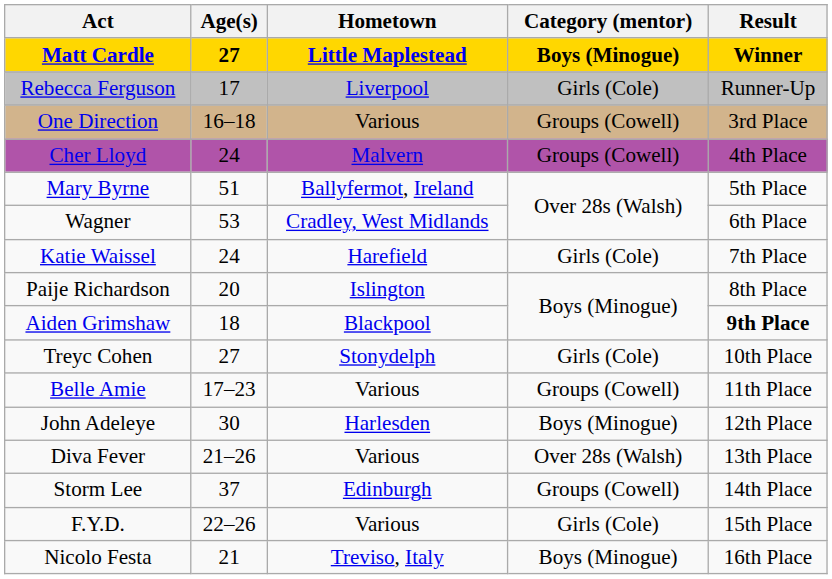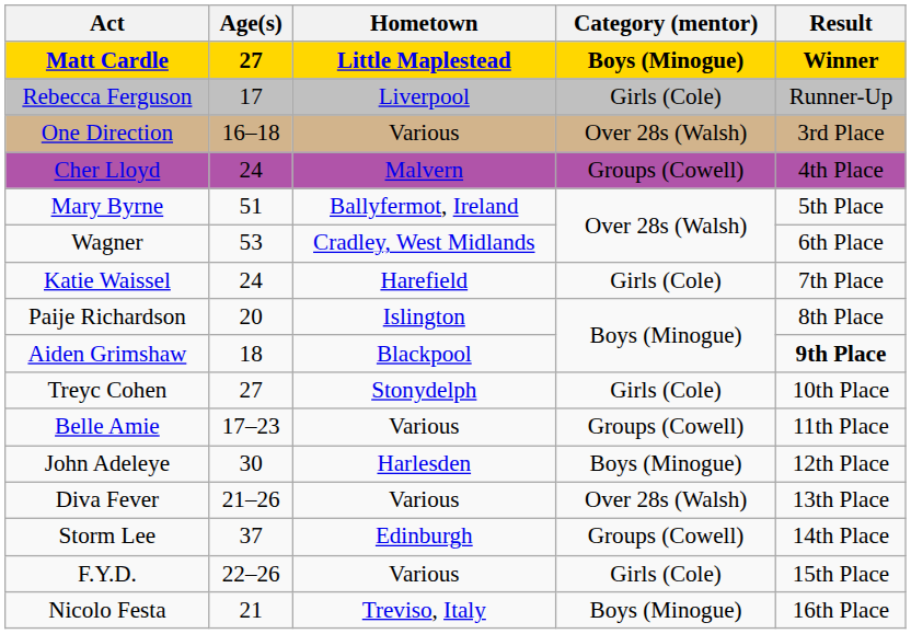 <table class="wikitable sortable" style="width:100%; text-align:center;">
 <tr>
 <th>Act</th>
 <th>Age(s)</th>
 <th>Hometown</th>
 <th>Category (mentor)</th>
 <th>Result</th>
 </tr>
 <tr bgcolor=gold>
 <td><strong><a href='#'>Matt Cardle</a></strong></td>
 <td><strong>27</strong></td>
 <td><strong><a href='#'>Little Maplestead</a></strong></td>
 <td><strong>Boys (Minogue)</strong></td>
 <td><strong>Winner</strong></td>
 </tr>
 <tr bgcolor=silver>
 <td><a href='#'>Rebecca Ferguson</a></td>
 <td>17</td>
 <td><a href='#'>Liverpool</a></td>
 <td>Girls (Cole)</td>
 <td>Runner-Up</td>
 </tr>
 <tr bgcolor=tan>
 <td><a href='#'>One Direction</a></td>
 <td>16–18</td>
 <td>Various</td>
-<td>Groups (Cowell)</td>
+<td>Over 28s (Walsh)</td>
 <td>3rd Place</td>
 </tr>
 <tr bgcolor=#B054A9>
 <td><a href='#'>Cher Lloyd</a></td>
 <td>24</td>
 <td><a href='#'>Malvern</a></td>
 <td>Groups (Cowell)</td>
 <td>4th Place</td>
 </tr>
 <tr>
 <td><a href='#'>Mary Byrne</a></td>
 <td>51</td>
 <td><a href='#'>Ballyfermot</a>, <a href='#'>Ireland</a></td>
 <td rowspan="2">Over 28s (Walsh)</td>
 <td>5th Place</td>
 </tr>
 <tr>
 <td>Wagner </td>
 <td>53</td>
 <td><a href='#'>Cradley, West Midlands</a></td>
 <td>6th Place</td>
 </tr>
 <tr>
 <td><a href='#'>Katie Waissel</a></td>
 <td>24</td>
 <td><a href='#'>Harefield</a></td>
 <td>Girls (Cole)</td>
 <td>7th Place</td>
 </tr>
 <tr>
 <td>Paije Richardson </td>
 <td>20</td>
 <td><a href='#'>Islington</a></td>
 <td rowspan="2">Boys (Minogue)</td>
 <td>8th Place</td>
 </tr>
 <tr>
 <td><a href='#'>Aiden Grimshaw</a></td>
 <td>18</td>
 <td><a href='#'>Blackpool</a></td>
 <td><strong>9th Place</strong></td>
 </tr>
 <tr>
 <td>Treyc Cohen </td>
 <td>27</td>
 <td><a href='#'>Stonydelph</a></td>
 <td>Girls (Cole)</td>
 <td>10th Place</td>
 </tr>
 <tr>
 <td><a href='#'>Belle Amie</a></td>
 <td>17–23</td>
 <td>Various</td>
 <td>Groups (Cowell)</td>
 <td>11th Place</td>
 </tr>
 <tr>
 <td>John Adeleye</td>
 <td>30</td>
 <td><a href='#'>Harlesden</a></td>
 <td>Boys (Minogue)</td>
 <td>12th Place</td>
 </tr>
 <tr>
 <td>Diva Fever </td>
 <td>21–26</td>
 <td>Various</td>
 <td>Over 28s (Walsh)</td>
 <td>13th Place</td>
 </tr>
 <tr>
 <td>Storm Lee</td>
 <td>37</td>
 <td><a href='#'>Edinburgh</a></td>
 <td>Groups (Cowell)</td>
 <td>14th Place</td>
 </tr>
 <tr>
 <td>F.Y.D.</td>
 <td>22–26</td>
 <td>Various</td>
 <td>Girls (Cole)</td>
 <td>15th Place</td>
 </tr>
 <tr>
 <td>Nicolo Festa</td>
 <td>21</td>
 <td><a href='#'>Treviso</a>, <a href='#'>Italy</a></td>
 <td>Boys (Minogue)</td>
 <td>16th Place</td>
 </tr>
 </table>
